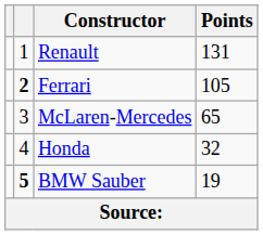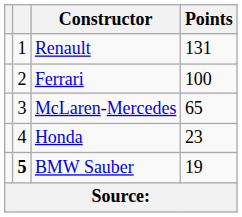 <table class="wikitable" style="font-size: 85%;">
 <tr>
 <th></th>
 <th></th>
 <th>Constructor</th>
 <th>Points</th>
 </tr>
 <tr>
 <td></td>
 <td align="center">1</td>
 <td> <a href='#'>Renault</a></td>
 <td>131</td>
 </tr>
 <tr>
 <td></td>
-<td align="center"><strong>2</strong></td>
+<td align="center">2</td>
 <td> <a href='#'>Ferrari</a></td>
-<td>105</td>
+<td>100</td>
 </tr>
 <tr>
 <td></td>
 <td align="center">3</td>
 <td> <a href='#'>McLaren</a>-<a href='#'>Mercedes</a></td>
 <td>65</td>
 </tr>
 <tr>
 <td></td>
 <td align="center">4</td>
 <td> <a href='#'>Honda</a></td>
-<td>32</td>
+<td>23</td>
 </tr>
 <tr>
 <td></td>
 <td align="center"><strong>5</strong></td>
 <td> <a href='#'>BMW Sauber</a></td>
 <td>19</td>
 </tr>
 <tr>
 <th colspan=4>Source:</th>
 </tr>
 </table>
